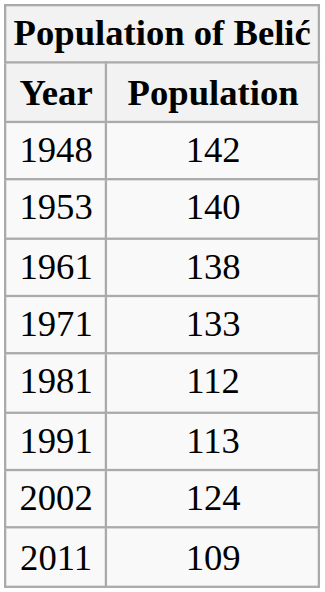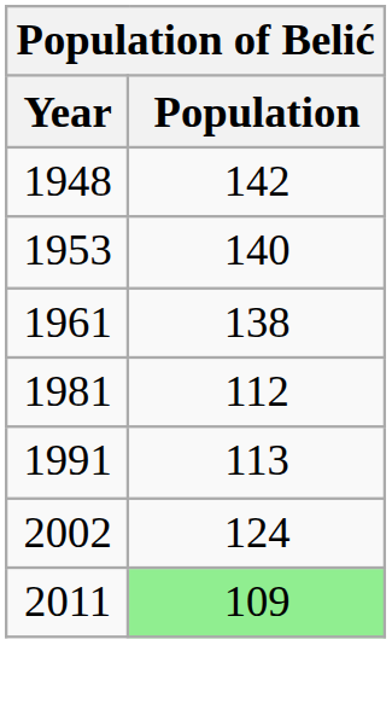 <table class="wikitable sortable">
 <tr>
 <th style="text-align:center; " colspan="2">Population of Belić</th>
 </tr>
 <tr>
 <th style="">Year</th>
 <th style="">Population</th>
 </tr>
 <tr>
 <td align="center">1948</td>
 <td align="center">142</td>
 </tr>
 <tr>
 <td align="center">1953</td>
 <td align="center">140</td>
 </tr>
 <tr>
 <td align="center">1961</td>
 <td align="center">138</td>
 </tr>
 <tr>
-<td align="center">1971</td>
-<td align="center">133</td>
-</tr>
-<tr>
 <td align="center">1981</td>
 <td align="center">112</td>
 </tr>
 <tr>
 <td align="center">1991</td>
 <td align="center">113</td>
 </tr>
 <tr>
 <td align="center">2002</td>
 <td align="center">124</td>
 </tr>
 <tr>
 <td align="center">2011</td>
-<td align="center">109</td>
+<td align="center" style="background: lightgreen;">109</td>
 </tr>
 </table>
